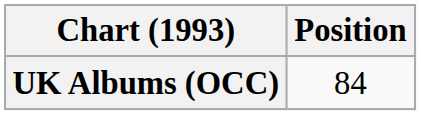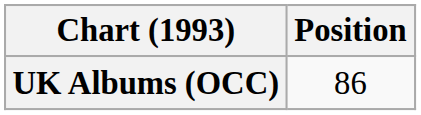 <table class="wikitable plainrowheaders" style="text-align:center;">
 <tr>
 <th>Chart (1993)</th>
 <th>Position</th>
 </tr>
 <tr>
 <th scope="row">UK Albums (OCC)</th>
-<td>84</td>
+<td>86</td>
 </tr>
 </table>
